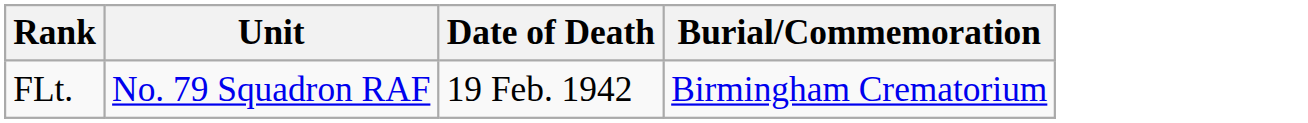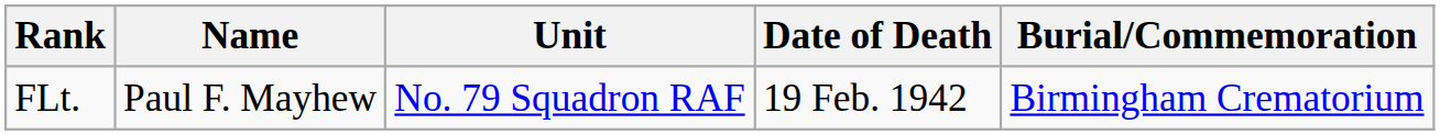 <table class="wikitable">
 <tr>
 <th>Rank</th>
+<th>Name</th>
 <th>Unit</th>
 <th>Date of Death</th>
 <th>Burial/Commemoration</th>
 </tr>
 <tr>
 <td>FLt.</td>
+<td>Paul F. Mayhew</td>
 <td><a href='#'>No. 79 Squadron RAF</a></td>
 <td>19 Feb. 1942</td>
 <td><a href='#'>Birmingham Crematorium</a></td>
 </tr>
 </table>
